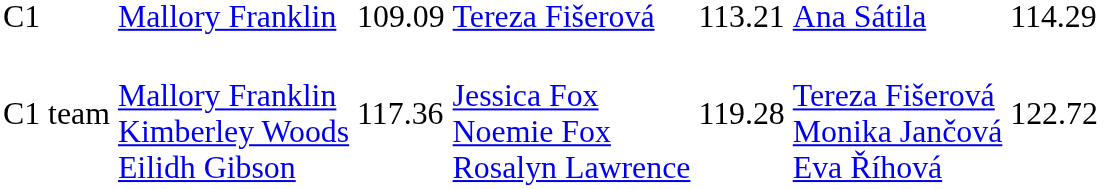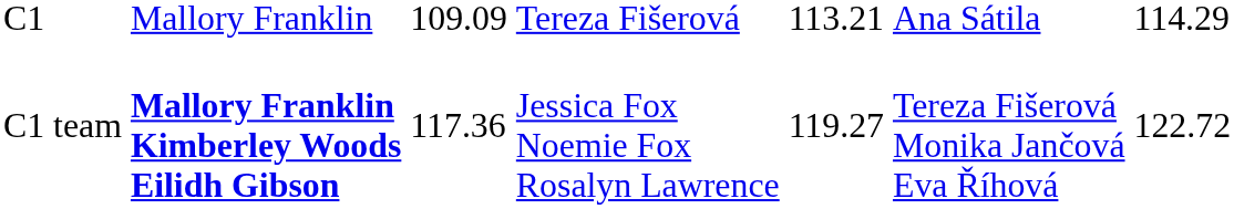 <table>
 <tr>
 <td>C1</td>
 <td><a href='#'>Mallory Franklin</a><br></td>
 <td>109.09</td>
 <td><a href='#'>Tereza Fišerová</a><br></td>
 <td>113.21</td>
 <td><a href='#'>Ana Sátila</a><br></td>
 <td>114.29</td>
 </tr>
 <tr>
 <td>C1 team</td>
-<td><br><a href='#'>Mallory Franklin</a><br><a href='#'>Kimberley Woods</a><br><a href='#'>Eilidh Gibson</a></td>
+<td><strong><br><a href='#'>Mallory Franklin</a><br><a href='#'>Kimberley Woods</a><br><a href='#'>Eilidh Gibson</a></strong></td>
 <td>117.36</td>
 <td><br><a href='#'>Jessica Fox</a><br><a href='#'>Noemie Fox</a><br><a href='#'>Rosalyn Lawrence</a></td>
-<td>119.28</td>
+<td>119.27</td>
 <td><br><a href='#'>Tereza Fišerová</a><br><a href='#'>Monika Jančová</a><br><a href='#'>Eva Říhová</a></td>
 <td>122.72</td>
 </tr>
 </table>
